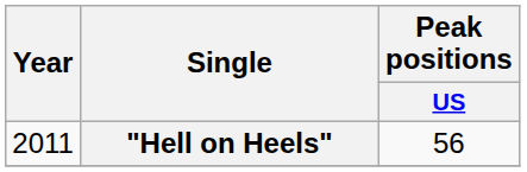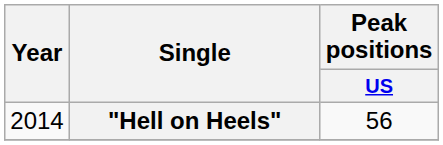 <table class="wikitable plainrowheaders" style="text-align:center;">
 <tr>
 <th rowspan="2">Year</th>
 <th rowspan="2" style="width:10em;">Single</th>
 <th colspan="1">Peak positions</th>
 </tr>
 <tr style="font-size:smaller;">
 <th width="50"><a href='#'>US</a><br></th>
 </tr>
 <tr>
-<td>2011</td>
+<td>2014</td>
 <th scope="row">"Hell on Heels"</th>
 <td>56</td>
 </tr>
 <tr>
 </tr>
 </table>
